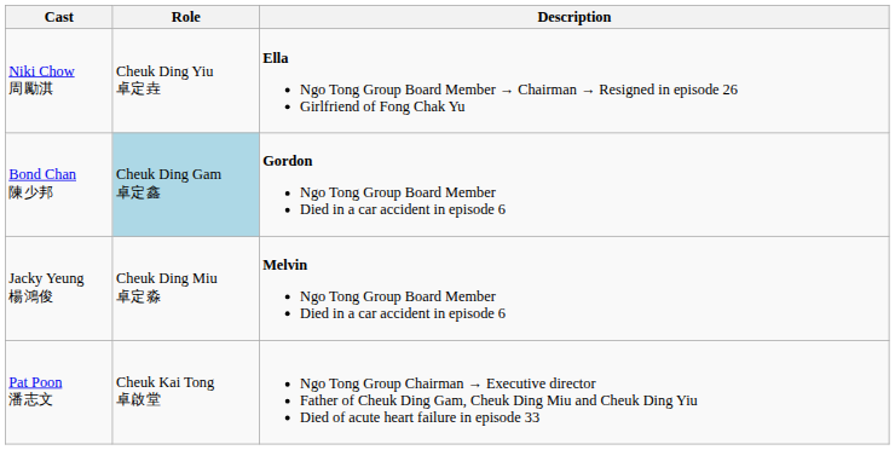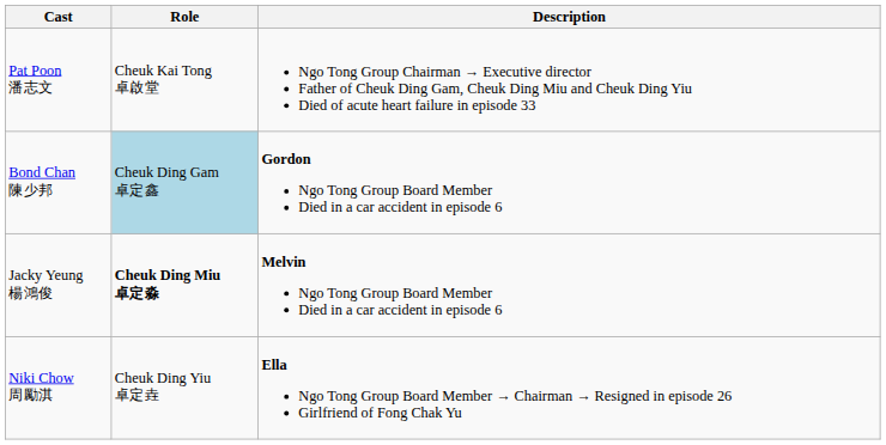 <table class="wikitable" width="60%">
 <tr>
 <th>Cast</th>
 <th>Role</th>
 <th>Description</th>
 </tr>
 <tr>
-<td><a href='#'>Niki Chow</a> <br> 周勵淇</td>
-<td>Cheuk Ding Yiu <br> 卓定垚</td>
-<td><br><strong>Ella</strong><ul><li>Ngo Tong Group Board Member → Chairman → Resigned in episode 26</li><li>Girlfriend of Fong Chak Yu</li></ul></td>
+<td><a href='#'>Pat Poon</a><br>潘志文</td>
+<td>Cheuk Kai Tong <br> 卓啟堂</td>
+<td><br><ul><li>Ngo Tong Group Chairman → Executive director</li><li>Father of Cheuk Ding Gam, Cheuk Ding Miu and Cheuk Ding Yiu</li><li>Died of acute heart failure in episode 33</li></ul></td>
 </tr>
 <tr>
 <td><a href='#'>Bond Chan</a> <br> 陳少邦</td>
 <td style="background: lightblue;">Cheuk Ding Gam <br> 卓定鑫</td>
 <td><br><strong>Gordon</strong><ul><li>Ngo Tong Group Board Member</li><li>Died in a car accident in episode 6</li></ul></td>
 </tr>
 <tr>
 <td>Jacky Yeung <br> 楊鴻俊</td>
-<td>Cheuk Ding Miu <br> 卓定淼</td>
+<td><strong>Cheuk Ding Miu <br> 卓定淼</strong></td>
 <td><br><strong>Melvin</strong><ul><li>Ngo Tong Group Board Member</li><li>Died in a car accident in episode 6</li></ul></td>
 </tr>
 <tr>
-<td><a href='#'>Pat Poon</a><br>潘志文</td>
-<td>Cheuk Kai Tong <br> 卓啟堂</td>
-<td><br><ul><li>Ngo Tong Group Chairman → Executive director</li><li>Father of Cheuk Ding Gam, Cheuk Ding Miu and Cheuk Ding Yiu</li><li>Died of acute heart failure in episode 33</li></ul></td>
+<td><a href='#'>Niki Chow</a> <br> 周勵淇</td>
+<td>Cheuk Ding Yiu <br> 卓定垚</td>
+<td><br><strong>Ella</strong><ul><li>Ngo Tong Group Board Member → Chairman → Resigned in episode 26</li><li>Girlfriend of Fong Chak Yu</li></ul></td>
 </tr>
 </table>
